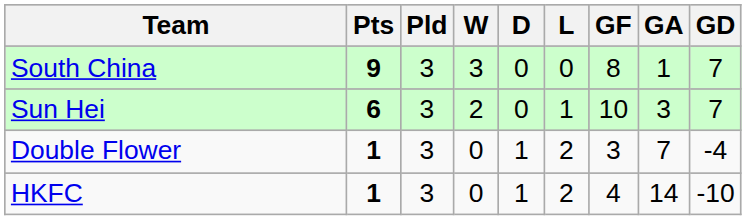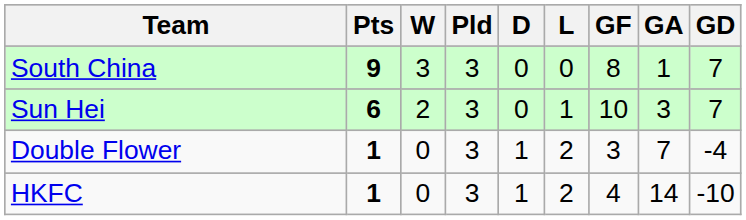 <table class="wikitable" style="text-align: center;">
 <tr>
 <th width="200">Team</th>
 <th width="20" abbr="Points">Pts</th>
+<th width="20" abbr="Won">W</th>
 <th width="20" abbr="Played">Pld</th>
-<th width="20" abbr="Won">W</th>
 <th width="20" abbr="Drawn">D</th>
 <th width="20" abbr="Lost">L</th>
 <th width="20" abbr="Goals for">GF</th>
 <th width="20" abbr="Goals against">GA</th>
 <th width="20" abbr="Goal difference">GD</th>
 </tr>
 <tr style="background: #ccffcc;">
 <td style="text-align:left;"><a href='#'>South China</a></td>
 <td><strong>9</strong></td>
 <td>3</td>
 <td>3</td>
 <td>0</td>
 <td>0</td>
 <td>8</td>
 <td>1</td>
 <td>7</td>
 </tr>
 <tr style="background: #ccffcc;">
 <td style="text-align:left;"><a href='#'>Sun Hei</a></td>
 <td><strong>6</strong></td>
+<td>2</td>
 <td>3</td>
-<td>2</td>
 <td>0</td>
 <td>1</td>
 <td>10</td>
 <td>3</td>
 <td>7</td>
 </tr>
 <tr>
 <td style="text-align:left;"><a href='#'>Double Flower</a></td>
 <td><strong>1</strong></td>
+<td>0</td>
 <td>3</td>
-<td>0</td>
 <td>1</td>
 <td>2</td>
 <td>3</td>
 <td>7</td>
 <td>-4</td>
 </tr>
 <tr>
 <td style="text-align:left;"><a href='#'>HKFC</a></td>
 <td><strong>1</strong></td>
+<td>0</td>
 <td>3</td>
-<td>0</td>
 <td>1</td>
 <td>2</td>
 <td>4</td>
 <td>14</td>
 <td>-10</td>
 </tr>
 </table>
